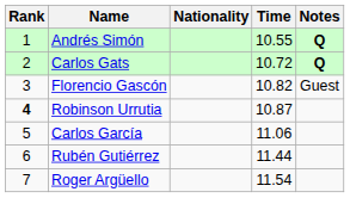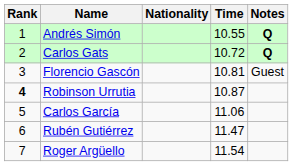 <table class="wikitable sortable" style="text-align:center">
 <tr>
 <th>Rank</th>
 <th>Name</th>
 <th>Nationality</th>
 <th>Time</th>
 <th>Notes</th>
 </tr>
 <tr bgcolor=ccffcc>
 <td align=center>1</td>
 <td align=left><a href='#'>Andrés Simón</a></td>
 <td align=left></td>
 <td>10.55</td>
 <td><strong>Q</strong></td>
 </tr>
 <tr bgcolor=ccffcc>
 <td align=center>2</td>
 <td align=left><a href='#'>Carlos Gats</a></td>
 <td align=left></td>
 <td>10.72</td>
 <td><strong>Q</strong></td>
 </tr>
 <tr>
 <td align=center>3</td>
 <td align=left><a href='#'>Florencio Gascón</a></td>
 <td align=left></td>
-<td>10.82</td>
+<td>10.81</td>
 <td>Guest</td>
 </tr>
 <tr>
 <td align=center><strong>4</strong></td>
 <td align=left><a href='#'>Robinson Urrutia</a></td>
 <td align=left></td>
 <td>10.87</td>
 <td></td>
 </tr>
 <tr>
 <td align=center>5</td>
 <td align=left><a href='#'>Carlos García</a></td>
 <td align=left></td>
 <td>11.06</td>
 <td></td>
 </tr>
 <tr>
 <td align=center>6</td>
 <td align=left><a href='#'>Rubén Gutiérrez</a></td>
 <td align=left></td>
-<td>11.44</td>
+<td>11.47</td>
 <td></td>
 </tr>
 <tr>
 <td align=center>7</td>
 <td align=left><a href='#'>Roger Argüello</a></td>
 <td align=left></td>
 <td>11.54</td>
 <td></td>
 </tr>
 </table>
